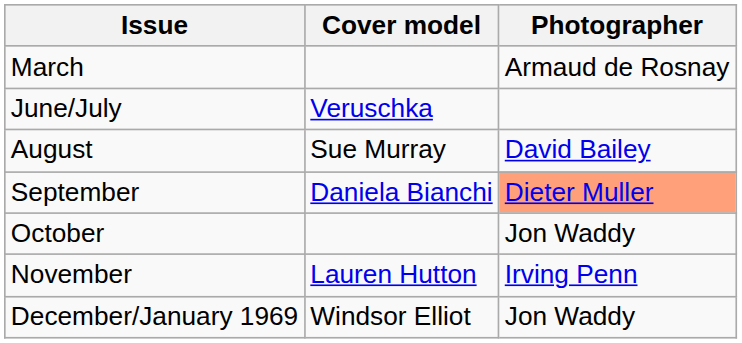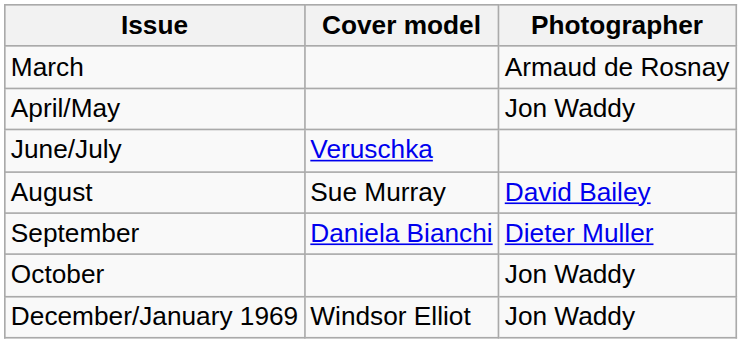 <table class="wikitable">
 <tr>
 <th>Issue</th>
 <th>Cover model</th>
 <th>Photographer</th>
 </tr>
 <tr>
 <td>March</td>
 <td></td>
 <td>Armaud de Rosnay</td>
+</tr>
+<tr>
+<td>April/May</td>
+<td></td>
+<td>Jon Waddy</td>
 </tr>
 <tr>
 <td>June/July</td>
 <td><a href='#'>Veruschka</a></td>
 <td></td>
 </tr>
 <tr>
 <td>August</td>
 <td>Sue Murray</td>
 <td><a href='#'>David Bailey</a></td>
 </tr>
 <tr>
 <td>September</td>
 <td><a href='#'>Daniela Bianchi</a></td>
-<td style="background: lightsalmon;"><a href='#'>Dieter Muller</a></td>
+<td><a href='#'>Dieter Muller</a></td>
 </tr>
 <tr>
 <td>October</td>
 <td></td>
 <td>Jon Waddy</td>
 </tr>
 <tr>
-<td>November</td>
-<td><a href='#'>Lauren Hutton</a></td>
-<td><a href='#'>Irving Penn</a></td>
-</tr>
-<tr>
 <td>December/January 1969</td>
 <td>Windsor Elliot</td>
 <td>Jon Waddy</td>
 </tr>
 </table>
